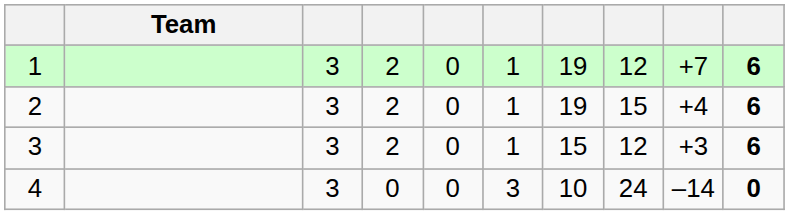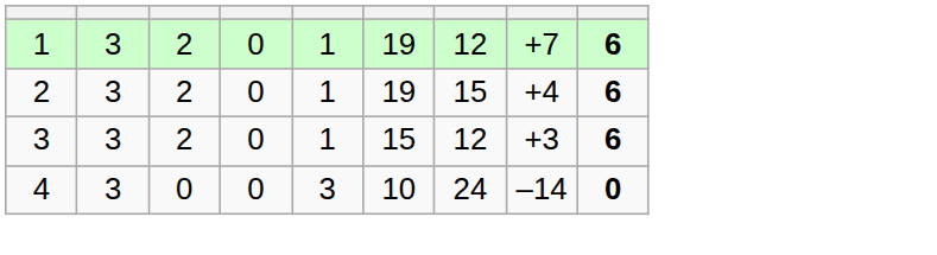 <table class="wikitable" style="text-align: center; font-size: 100%;">
 <tr>
 <th width="30"></th>
-<th width="140">Team</th>
 <th width="30"></th>
 <th width="30"></th>
 <th width="30"></th>
 <th width="30"></th>
 <th width="30"></th>
 <th width="30"></th>
 <th width="30"></th>
 <th width="30"></th>
 </tr>
 <tr style="background-color: #ccffcc;">
 <td>1</td>
-<td align=left><strong></strong></td>
 <td>3</td>
 <td>2</td>
 <td>0</td>
 <td>1</td>
 <td>19</td>
 <td>12</td>
 <td>+7</td>
 <td><strong>6</strong></td>
 </tr>
 <tr>
 <td>2</td>
-<td align=left></td>
 <td>3</td>
 <td>2</td>
 <td>0</td>
 <td>1</td>
 <td>19</td>
 <td>15</td>
 <td>+4</td>
 <td><strong>6</strong></td>
 </tr>
 <tr>
 <td>3</td>
-<td align=left></td>
 <td>3</td>
 <td>2</td>
 <td>0</td>
 <td>1</td>
 <td>15</td>
 <td>12</td>
 <td>+3</td>
 <td><strong>6</strong></td>
 </tr>
 <tr>
 <td>4</td>
-<td align=left></td>
 <td>3</td>
 <td>0</td>
 <td>0</td>
 <td>3</td>
 <td>10</td>
 <td>24</td>
 <td>–14</td>
 <td><strong>0</strong></td>
 </tr>
 </table>
